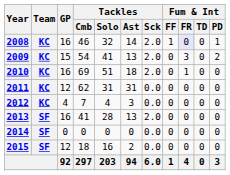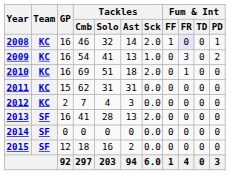 <table class="wikitable" style="text-align: center;">
 <tr>
 <th rowspan="2">Year</th>
 <th rowspan="2">Team</th>
 <th rowspan="2">GP</th>
 <th colspan="4">Tackles</th>
 <th colspan="4">Fum & Int</th>
 </tr>
 <tr>
 <th>Cmb</th>
 <th>Solo</th>
 <th>Ast</th>
 <th>Sck</th>
 <th>FF</th>
 <th>FR</th>
 <th>TD</th>
 <th>PD</th>
 </tr>
 <tr>
 <th><a href='#'>2008</a></th>
 <th><a href='#'>KC</a></th>
 <td>16</td>
 <td>46</td>
 <td>32</td>
 <td>14</td>
 <td>2.0</td>
 <td>1</td>
 <td style="background: lavender;">0</td>
 <td>0</td>
 <td>1</td>
 </tr>
 <tr>
 <th><a href='#'>2009</a></th>
 <th><a href='#'>KC</a></th>
-<td>15</td>
+<td>16</td>
 <td>54</td>
 <td>41</td>
 <td>13</td>
-<td>2.0</td>
+<td>1.0</td>
 <td>0</td>
 <td>3</td>
 <td>0</td>
 <td>2</td>
 </tr>
 <tr>
 <th><a href='#'>2010</a></th>
 <th><a href='#'>KC</a></th>
 <td>16</td>
 <td>69</td>
 <td>51</td>
 <td>18</td>
 <td>2.0</td>
 <td>0</td>
 <td>1</td>
 <td>0</td>
 <td>0</td>
 </tr>
 <tr>
 <th><a href='#'>2011</a></th>
 <th><a href='#'>KC</a></th>
-<td>12</td>
+<td>15</td>
 <td>62</td>
 <td>31</td>
 <td>31</td>
 <td>0.0</td>
 <td>0</td>
 <td>0</td>
 <td>0</td>
 <td>0</td>
 </tr>
 <tr>
 <th><a href='#'>2012</a></th>
 <th><a href='#'>KC</a></th>
-<td>4</td>
+<td>2</td>
 <td>7</td>
 <td>4</td>
 <td>3</td>
 <td>0.0</td>
 <td>0</td>
 <td>0</td>
 <td>0</td>
 <td>0</td>
 </tr>
 <tr>
 <th><a href='#'>2013</a></th>
 <th><a href='#'>SF</a></th>
 <td>16</td>
 <td>41</td>
 <td>28</td>
 <td>13</td>
 <td>2.0</td>
 <td>0</td>
 <td>0</td>
 <td>0</td>
 <td>0</td>
 </tr>
 <tr>
 <th><a href='#'>2014</a></th>
 <th><a href='#'>SF</a></th>
 <td>0</td>
 <td>0</td>
 <td>0</td>
 <td>0</td>
 <td>0.0</td>
 <td>0</td>
 <td>0</td>
 <td>0</td>
 <td>0</td>
 </tr>
 <tr>
 <th><a href='#'>2015</a></th>
 <th><a href='#'>SF</a></th>
 <td>12</td>
 <td>18</td>
 <td>16</td>
 <td>2</td>
 <td>0.0</td>
 <td>0</td>
 <td>0</td>
 <td>0</td>
 <td>0</td>
 </tr>
 <tr>
 <th colspan="2"></th>
 <th>92</th>
 <th>297</th>
 <th>203</th>
 <th>94</th>
 <th>6.0</th>
 <th>1</th>
 <th>4</th>
 <th>0</th>
 <th>3</th>
 </tr>
 </table>
